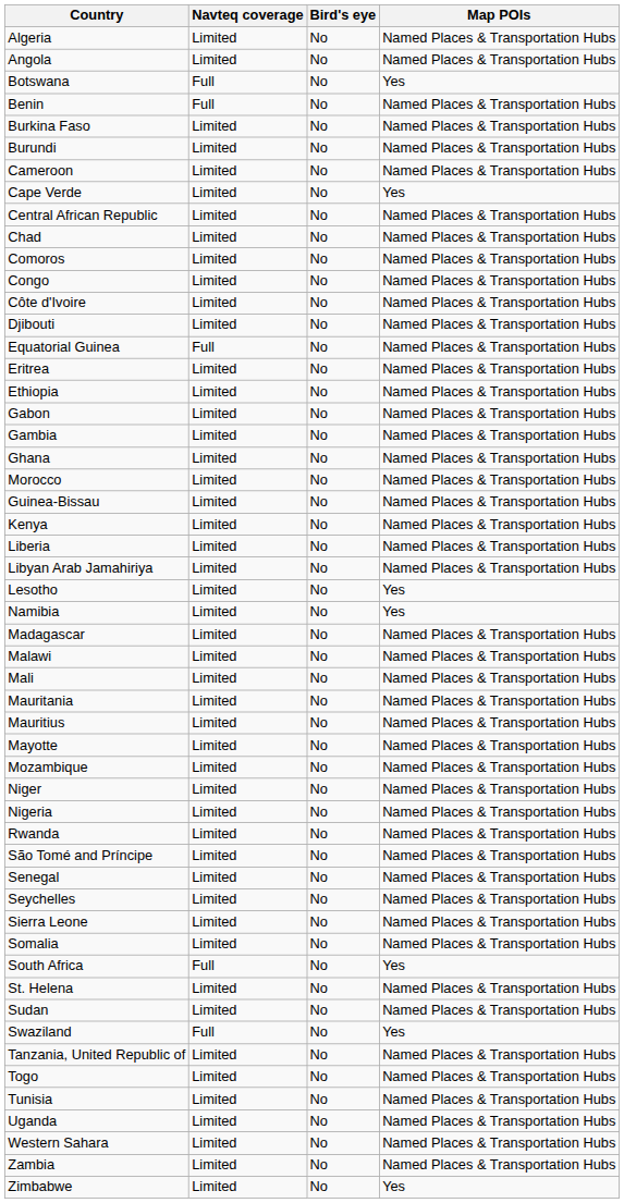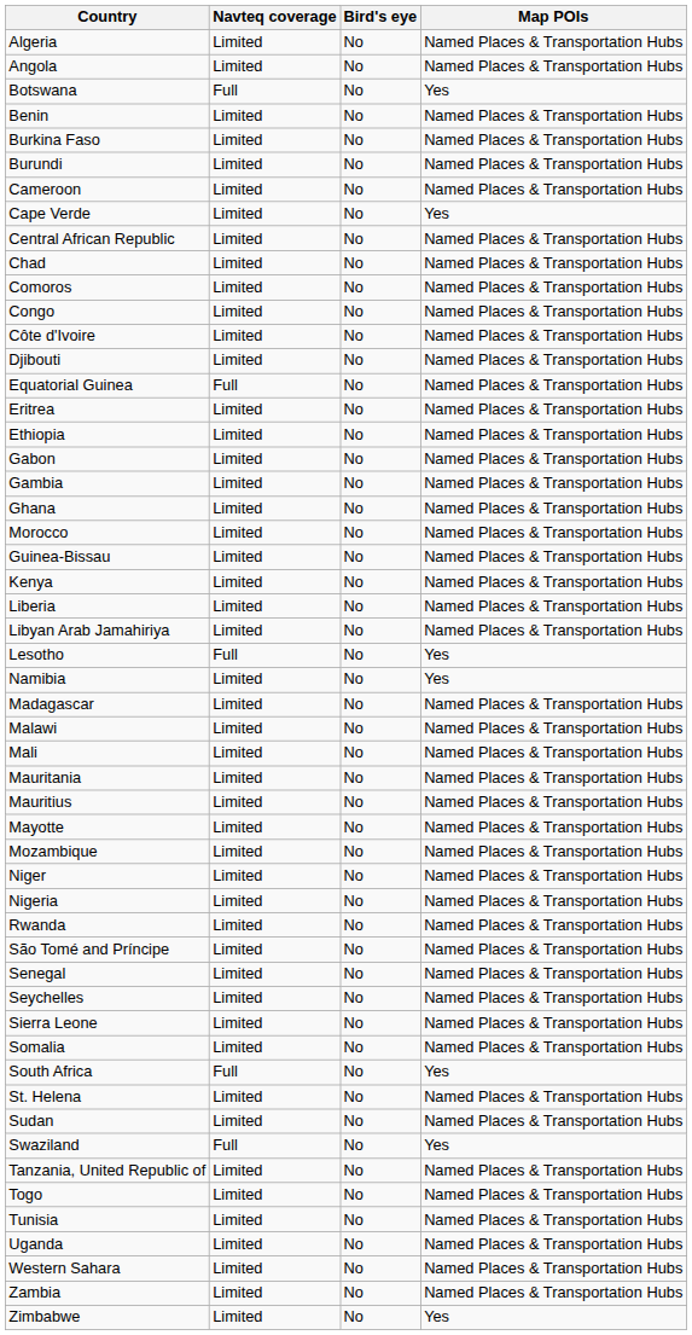 <table class="wikitable">
 <tr>
 <th>Country</th>
 <th>Navteq coverage</th>
 <th>Bird's eye</th>
 <th>Map POIs</th>
 </tr>
 <tr>
 <td>Algeria</td>
 <td>Limited</td>
 <td>No</td>
 <td>Named Places & Transportation Hubs</td>
 </tr>
 <tr>
 <td>Angola</td>
 <td>Limited</td>
 <td>No</td>
 <td>Named Places & Transportation Hubs</td>
 </tr>
 <tr>
 <td>Botswana</td>
 <td>Full</td>
 <td>No</td>
 <td>Yes</td>
 </tr>
 <tr>
 <td>Benin</td>
-<td>Full</td>
+<td>Limited</td>
 <td>No</td>
 <td>Named Places & Transportation Hubs</td>
 </tr>
 <tr>
 <td>Burkina Faso</td>
 <td>Limited</td>
 <td>No</td>
 <td>Named Places & Transportation Hubs</td>
 </tr>
 <tr>
 <td>Burundi</td>
 <td>Limited</td>
 <td>No</td>
 <td>Named Places & Transportation Hubs</td>
 </tr>
 <tr>
 <td>Cameroon</td>
 <td>Limited</td>
 <td>No</td>
 <td>Named Places & Transportation Hubs</td>
 </tr>
 <tr>
 <td>Cape Verde</td>
 <td>Limited</td>
 <td>No</td>
 <td>Yes</td>
 </tr>
 <tr>
 <td>Central African Republic</td>
 <td>Limited</td>
 <td>No</td>
 <td>Named Places & Transportation Hubs</td>
 </tr>
 <tr>
 <td>Chad</td>
 <td>Limited</td>
 <td>No</td>
 <td>Named Places & Transportation Hubs</td>
 </tr>
 <tr>
 <td>Comoros</td>
 <td>Limited</td>
 <td>No</td>
 <td>Named Places & Transportation Hubs</td>
 </tr>
 <tr>
 <td>Congo</td>
 <td>Limited</td>
 <td>No</td>
 <td>Named Places & Transportation Hubs</td>
 </tr>
 <tr>
 <td>Côte d'Ivoire</td>
 <td>Limited</td>
 <td>No</td>
 <td>Named Places & Transportation Hubs</td>
 </tr>
 <tr>
 <td>Djibouti</td>
 <td>Limited</td>
 <td>No</td>
 <td>Named Places & Transportation Hubs</td>
 </tr>
 <tr>
 <td>Equatorial Guinea</td>
 <td>Full</td>
 <td>No</td>
 <td>Named Places & Transportation Hubs</td>
 </tr>
 <tr>
 <td>Eritrea</td>
 <td>Limited</td>
 <td>No</td>
 <td>Named Places & Transportation Hubs</td>
 </tr>
 <tr>
 <td>Ethiopia</td>
 <td>Limited</td>
 <td>No</td>
 <td>Named Places & Transportation Hubs</td>
 </tr>
 <tr>
 <td>Gabon</td>
 <td>Limited</td>
 <td>No</td>
 <td>Named Places & Transportation Hubs</td>
 </tr>
 <tr>
 <td>Gambia</td>
 <td>Limited</td>
 <td>No</td>
 <td>Named Places & Transportation Hubs</td>
 </tr>
 <tr>
 <td>Ghana</td>
 <td>Limited</td>
 <td>No</td>
 <td>Named Places & Transportation Hubs</td>
 </tr>
 <tr>
 <td>Morocco</td>
 <td>Limited</td>
 <td>No</td>
 <td>Named Places & Transportation Hubs</td>
 </tr>
 <tr>
 <td>Guinea-Bissau</td>
 <td>Limited</td>
 <td>No</td>
 <td>Named Places & Transportation Hubs</td>
 </tr>
 <tr>
 <td>Kenya</td>
 <td>Limited</td>
 <td>No</td>
 <td>Named Places & Transportation Hubs</td>
 </tr>
 <tr>
 <td>Liberia</td>
 <td>Limited</td>
 <td>No</td>
 <td>Named Places & Transportation Hubs</td>
 </tr>
 <tr>
 <td>Libyan Arab Jamahiriya</td>
 <td>Limited</td>
 <td>No</td>
 <td>Named Places & Transportation Hubs</td>
 </tr>
 <tr>
 <td>Lesotho</td>
-<td>Limited</td>
+<td>Full</td>
 <td>No</td>
 <td>Yes</td>
 </tr>
 <tr>
 <td>Namibia</td>
 <td>Limited</td>
 <td>No</td>
 <td>Yes</td>
 </tr>
 <tr>
 <td>Madagascar</td>
 <td>Limited</td>
 <td>No</td>
 <td>Named Places & Transportation Hubs</td>
 </tr>
 <tr>
 <td>Malawi</td>
 <td>Limited</td>
 <td>No</td>
 <td>Named Places & Transportation Hubs</td>
 </tr>
 <tr>
 <td>Mali</td>
 <td>Limited</td>
 <td>No</td>
 <td>Named Places & Transportation Hubs</td>
 </tr>
 <tr>
 <td>Mauritania</td>
 <td>Limited</td>
 <td>No</td>
 <td>Named Places & Transportation Hubs</td>
 </tr>
 <tr>
 <td>Mauritius</td>
 <td>Limited</td>
 <td>No</td>
 <td>Named Places & Transportation Hubs</td>
 </tr>
 <tr>
 <td>Mayotte</td>
 <td>Limited</td>
 <td>No</td>
 <td>Named Places & Transportation Hubs</td>
 </tr>
 <tr>
 <td>Mozambique</td>
 <td>Limited</td>
 <td>No</td>
 <td>Named Places & Transportation Hubs</td>
 </tr>
 <tr>
 <td>Niger</td>
 <td>Limited</td>
 <td>No</td>
 <td>Named Places & Transportation Hubs</td>
 </tr>
 <tr>
 <td>Nigeria</td>
 <td>Limited</td>
 <td>No</td>
 <td>Named Places & Transportation Hubs</td>
 </tr>
 <tr>
 <td>Rwanda</td>
 <td>Limited</td>
 <td>No</td>
 <td>Named Places & Transportation Hubs</td>
 </tr>
 <tr>
 <td>São Tomé and Príncipe</td>
 <td>Limited</td>
 <td>No</td>
 <td>Named Places & Transportation Hubs</td>
 </tr>
 <tr>
 <td>Senegal</td>
 <td>Limited</td>
 <td>No</td>
 <td>Named Places & Transportation Hubs</td>
 </tr>
 <tr>
 <td>Seychelles</td>
 <td>Limited</td>
 <td>No</td>
 <td>Named Places & Transportation Hubs</td>
 </tr>
 <tr>
 <td>Sierra Leone</td>
 <td>Limited</td>
 <td>No</td>
 <td>Named Places & Transportation Hubs</td>
 </tr>
 <tr>
 <td>Somalia</td>
 <td>Limited</td>
 <td>No</td>
 <td>Named Places & Transportation Hubs</td>
 </tr>
 <tr>
 <td>South Africa</td>
 <td>Full</td>
 <td>No</td>
 <td>Yes</td>
 </tr>
 <tr>
 <td>St. Helena</td>
 <td>Limited</td>
 <td>No</td>
 <td>Named Places & Transportation Hubs</td>
 </tr>
 <tr>
 <td>Sudan</td>
 <td>Limited</td>
 <td>No</td>
 <td>Named Places & Transportation Hubs</td>
 </tr>
 <tr>
 <td>Swaziland</td>
 <td>Full</td>
 <td>No</td>
 <td>Yes</td>
 </tr>
 <tr>
 <td>Tanzania, United Republic of</td>
 <td>Limited</td>
 <td>No</td>
 <td>Named Places & Transportation Hubs</td>
 </tr>
 <tr>
 <td>Togo</td>
 <td>Limited</td>
 <td>No</td>
 <td>Named Places & Transportation Hubs</td>
 </tr>
 <tr>
 <td>Tunisia</td>
 <td>Limited</td>
 <td>No</td>
 <td>Named Places & Transportation Hubs</td>
 </tr>
 <tr>
 <td>Uganda</td>
 <td>Limited</td>
 <td>No</td>
 <td>Named Places & Transportation Hubs</td>
 </tr>
 <tr>
 <td>Western Sahara</td>
 <td>Limited</td>
 <td>No</td>
 <td>Named Places & Transportation Hubs</td>
 </tr>
 <tr>
 <td>Zambia</td>
 <td>Limited</td>
 <td>No</td>
 <td>Named Places & Transportation Hubs</td>
 </tr>
 <tr>
 <td>Zimbabwe</td>
 <td>Limited</td>
 <td>No</td>
 <td>Yes</td>
 </tr>
 </table>
